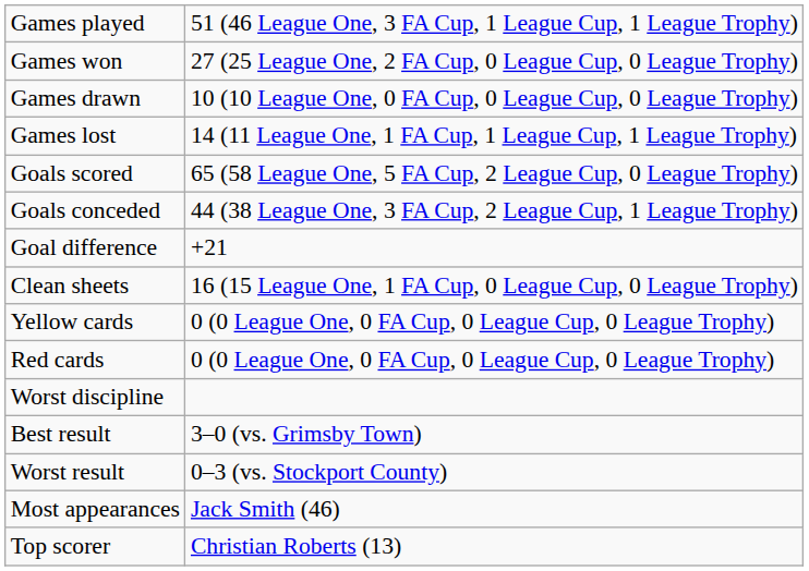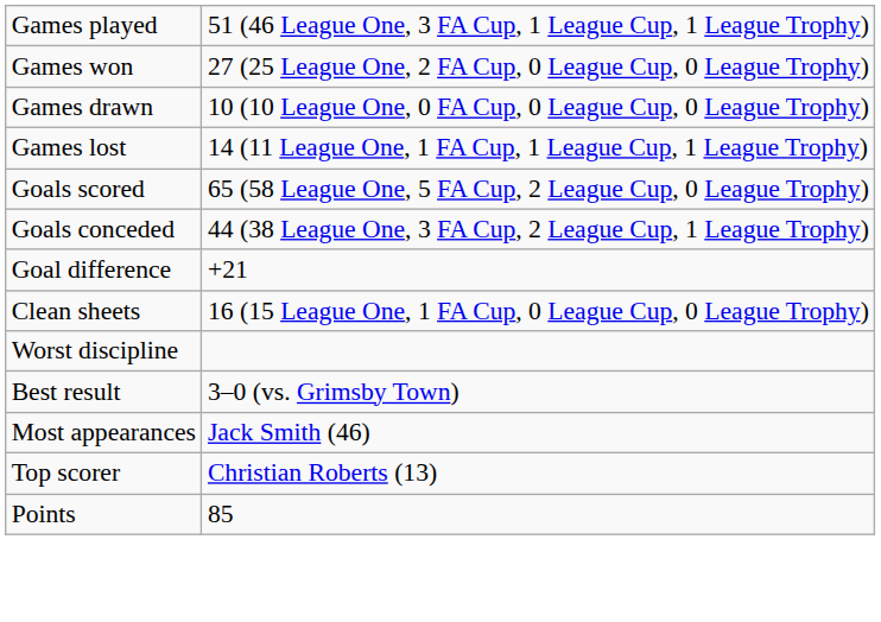 <table class="wikitable">
 <tr>
 <td>Games played</td>
 <td>51 (46 <a href='#'>League One</a>, 3 <a href='#'>FA Cup</a>, 1 <a href='#'>League Cup</a>, 1 <a href='#'>League Trophy</a>)</td>
 </tr>
 <tr>
 <td>Games won</td>
 <td>27 (25 <a href='#'>League One</a>, 2 <a href='#'>FA Cup</a>, 0 <a href='#'>League Cup</a>, 0 <a href='#'>League Trophy</a>)</td>
 </tr>
 <tr>
 <td>Games drawn</td>
 <td>10 (10 <a href='#'>League One</a>, 0 <a href='#'>FA Cup</a>, 0 <a href='#'>League Cup</a>, 0 <a href='#'>League Trophy</a>)</td>
 </tr>
 <tr>
 <td>Games lost</td>
 <td>14 (11 <a href='#'>League One</a>, 1 <a href='#'>FA Cup</a>, 1 <a href='#'>League Cup</a>, 1 <a href='#'>League Trophy</a>)</td>
 </tr>
 <tr>
 <td>Goals scored</td>
 <td>65 (58 <a href='#'>League One</a>, 5 <a href='#'>FA Cup</a>, 2 <a href='#'>League Cup</a>, 0 <a href='#'>League Trophy</a>)</td>
 </tr>
 <tr>
 <td>Goals conceded</td>
 <td>44  (38 <a href='#'>League One</a>, 3 <a href='#'>FA Cup</a>, 2 <a href='#'>League Cup</a>, 1 <a href='#'>League Trophy</a>)</td>
 </tr>
 <tr>
 <td>Goal difference</td>
 <td>+21</td>
 </tr>
 <tr>
 <td>Clean sheets</td>
 <td>16 (15 <a href='#'>League One</a>, 1 <a href='#'>FA Cup</a>, 0 <a href='#'>League Cup</a>, 0 <a href='#'>League Trophy</a>)</td>
 </tr>
 <tr>
-<td>Yellow cards</td>
-<td>0 (0 <a href='#'>League One</a>, 0 <a href='#'>FA Cup</a>, 0 <a href='#'>League Cup</a>, 0 <a href='#'>League Trophy</a>)</td>
-</tr>
-<tr>
-<td>Red cards</td>
-<td>0 (0 <a href='#'>League One</a>, 0 <a href='#'>FA Cup</a>, 0 <a href='#'>League Cup</a>, 0 <a href='#'>League Trophy</a>)</td>
-</tr>
-<tr>
 <td>Worst discipline</td>
 <td></td>
 </tr>
 <tr>
 <td>Best result</td>
 <td>3–0 (vs. <a href='#'>Grimsby Town</a>)</td>
-</tr>
-<tr>
-<td>Worst result</td>
-<td>0–3 (vs. <a href='#'>Stockport County</a>)</td>
 </tr>
 <tr>
 <td>Most appearances</td>
 <td><a href='#'>Jack Smith</a> (46)</td>
 </tr>
 <tr>
 <td>Top scorer</td>
 <td><a href='#'>Christian Roberts</a> (13)</td>
 </tr>
+<tr>
+<td>Points</td>
+<td>85</td>
+</tr>
 </table>
